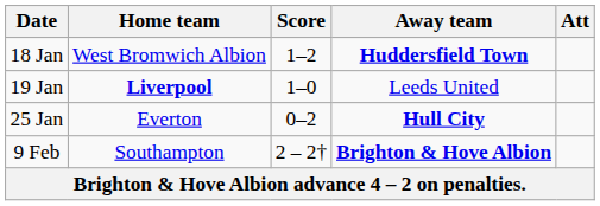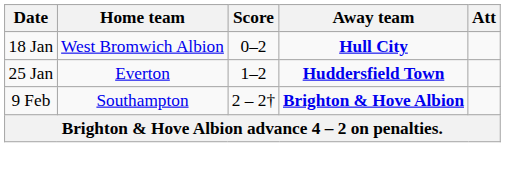 <table class="wikitable" style="text-align:center">
 <tr>
 <th>Date</th>
 <th>Home team</th>
 <th>Score</th>
 <th>Away team</th>
 <th>Att</th>
 </tr>
 <tr>
 <td>18 Jan</td>
 <td><a href='#'>West Bromwich Albion</a></td>
-<td>1–2</td>
-<td><strong><a href='#'>Huddersfield Town</a></strong></td>
-<td></td>
-</tr>
-<tr>
-<td>19 Jan</td>
-<td><strong><a href='#'>Liverpool</a></strong></td>
-<td>1–0</td>
-<td><a href='#'>Leeds United</a></td>
+<td>0–2</td>
+<td><strong><a href='#'>Hull City</a></strong></td>
 <td></td>
 </tr>
 <tr>
 <td>25 Jan</td>
 <td><a href='#'>Everton</a></td>
-<td>0–2</td>
-<td><strong><a href='#'>Hull City</a></strong></td>
+<td>1–2</td>
+<td><strong><a href='#'>Huddersfield Town</a></strong></td>
 <td></td>
 </tr>
 <tr>
 <td>9 Feb</td>
 <td><a href='#'>Southampton</a></td>
 <td>2 – 2†</td>
 <td><strong><a href='#'>Brighton & Hove Albion</a></strong></td>
 <td></td>
 </tr>
 <tr>
 <th colspan="5">Brighton & Hove Albion advance 4 – 2 on penalties.</th>
 </tr>
 </table>
